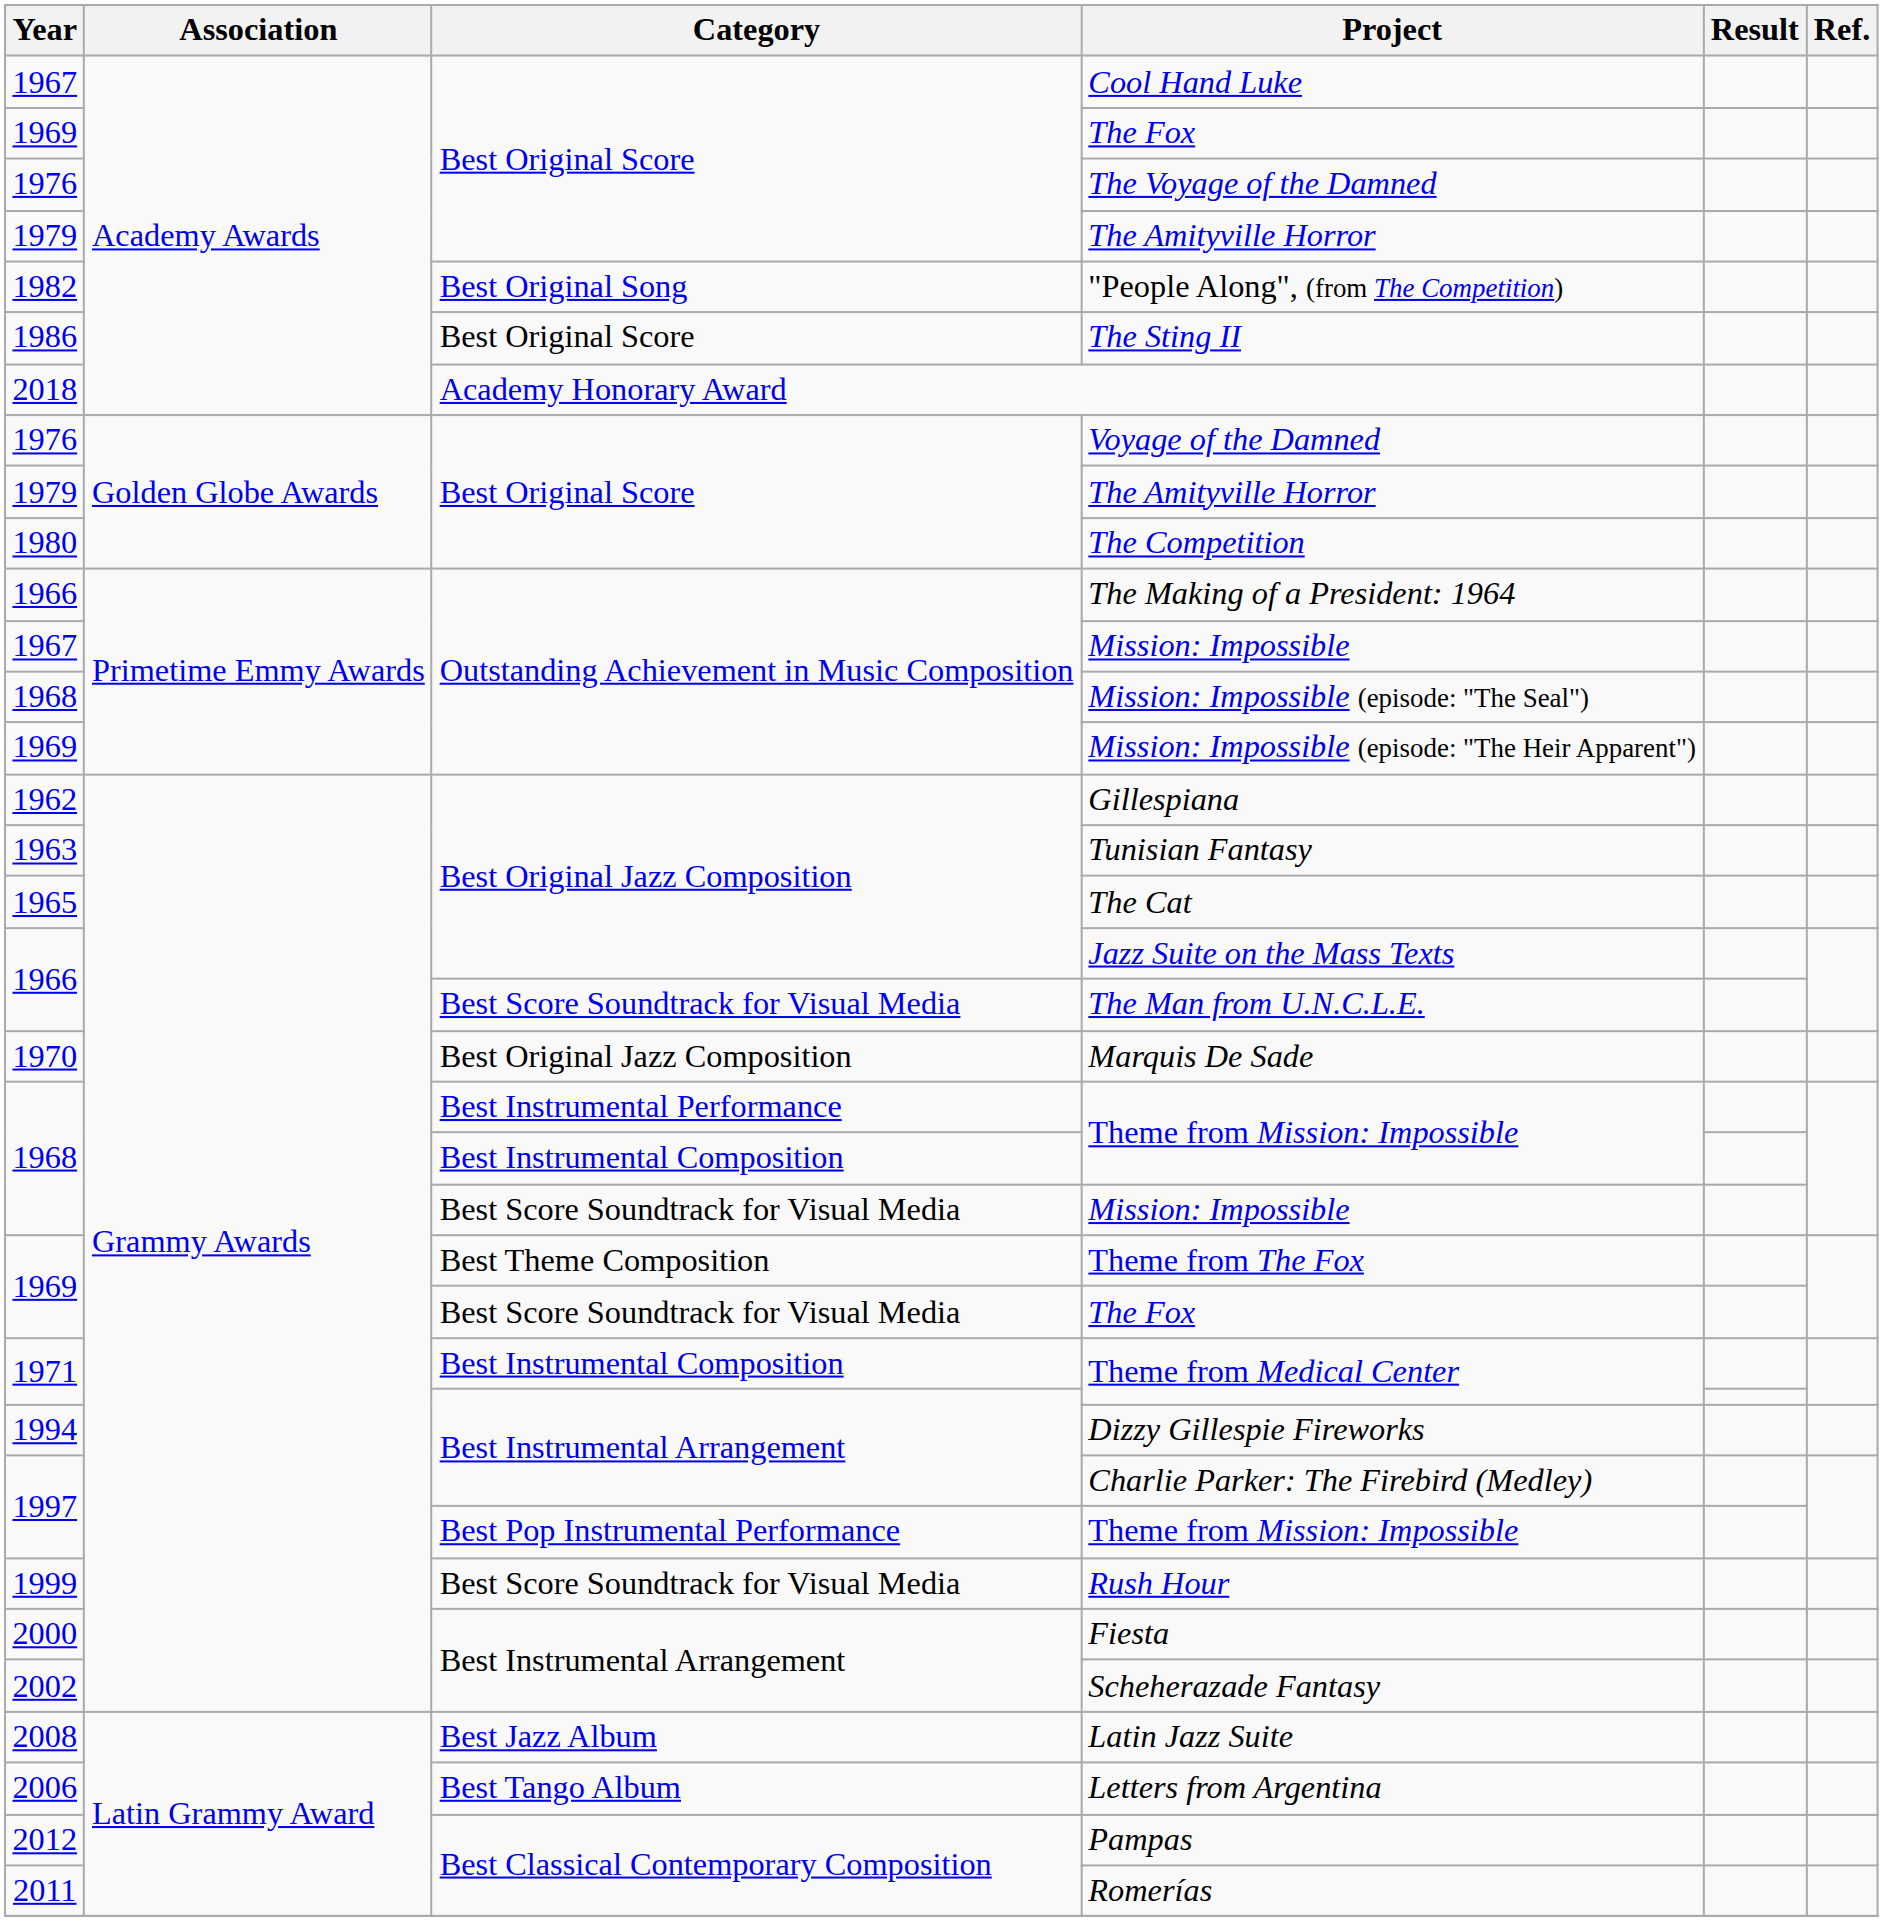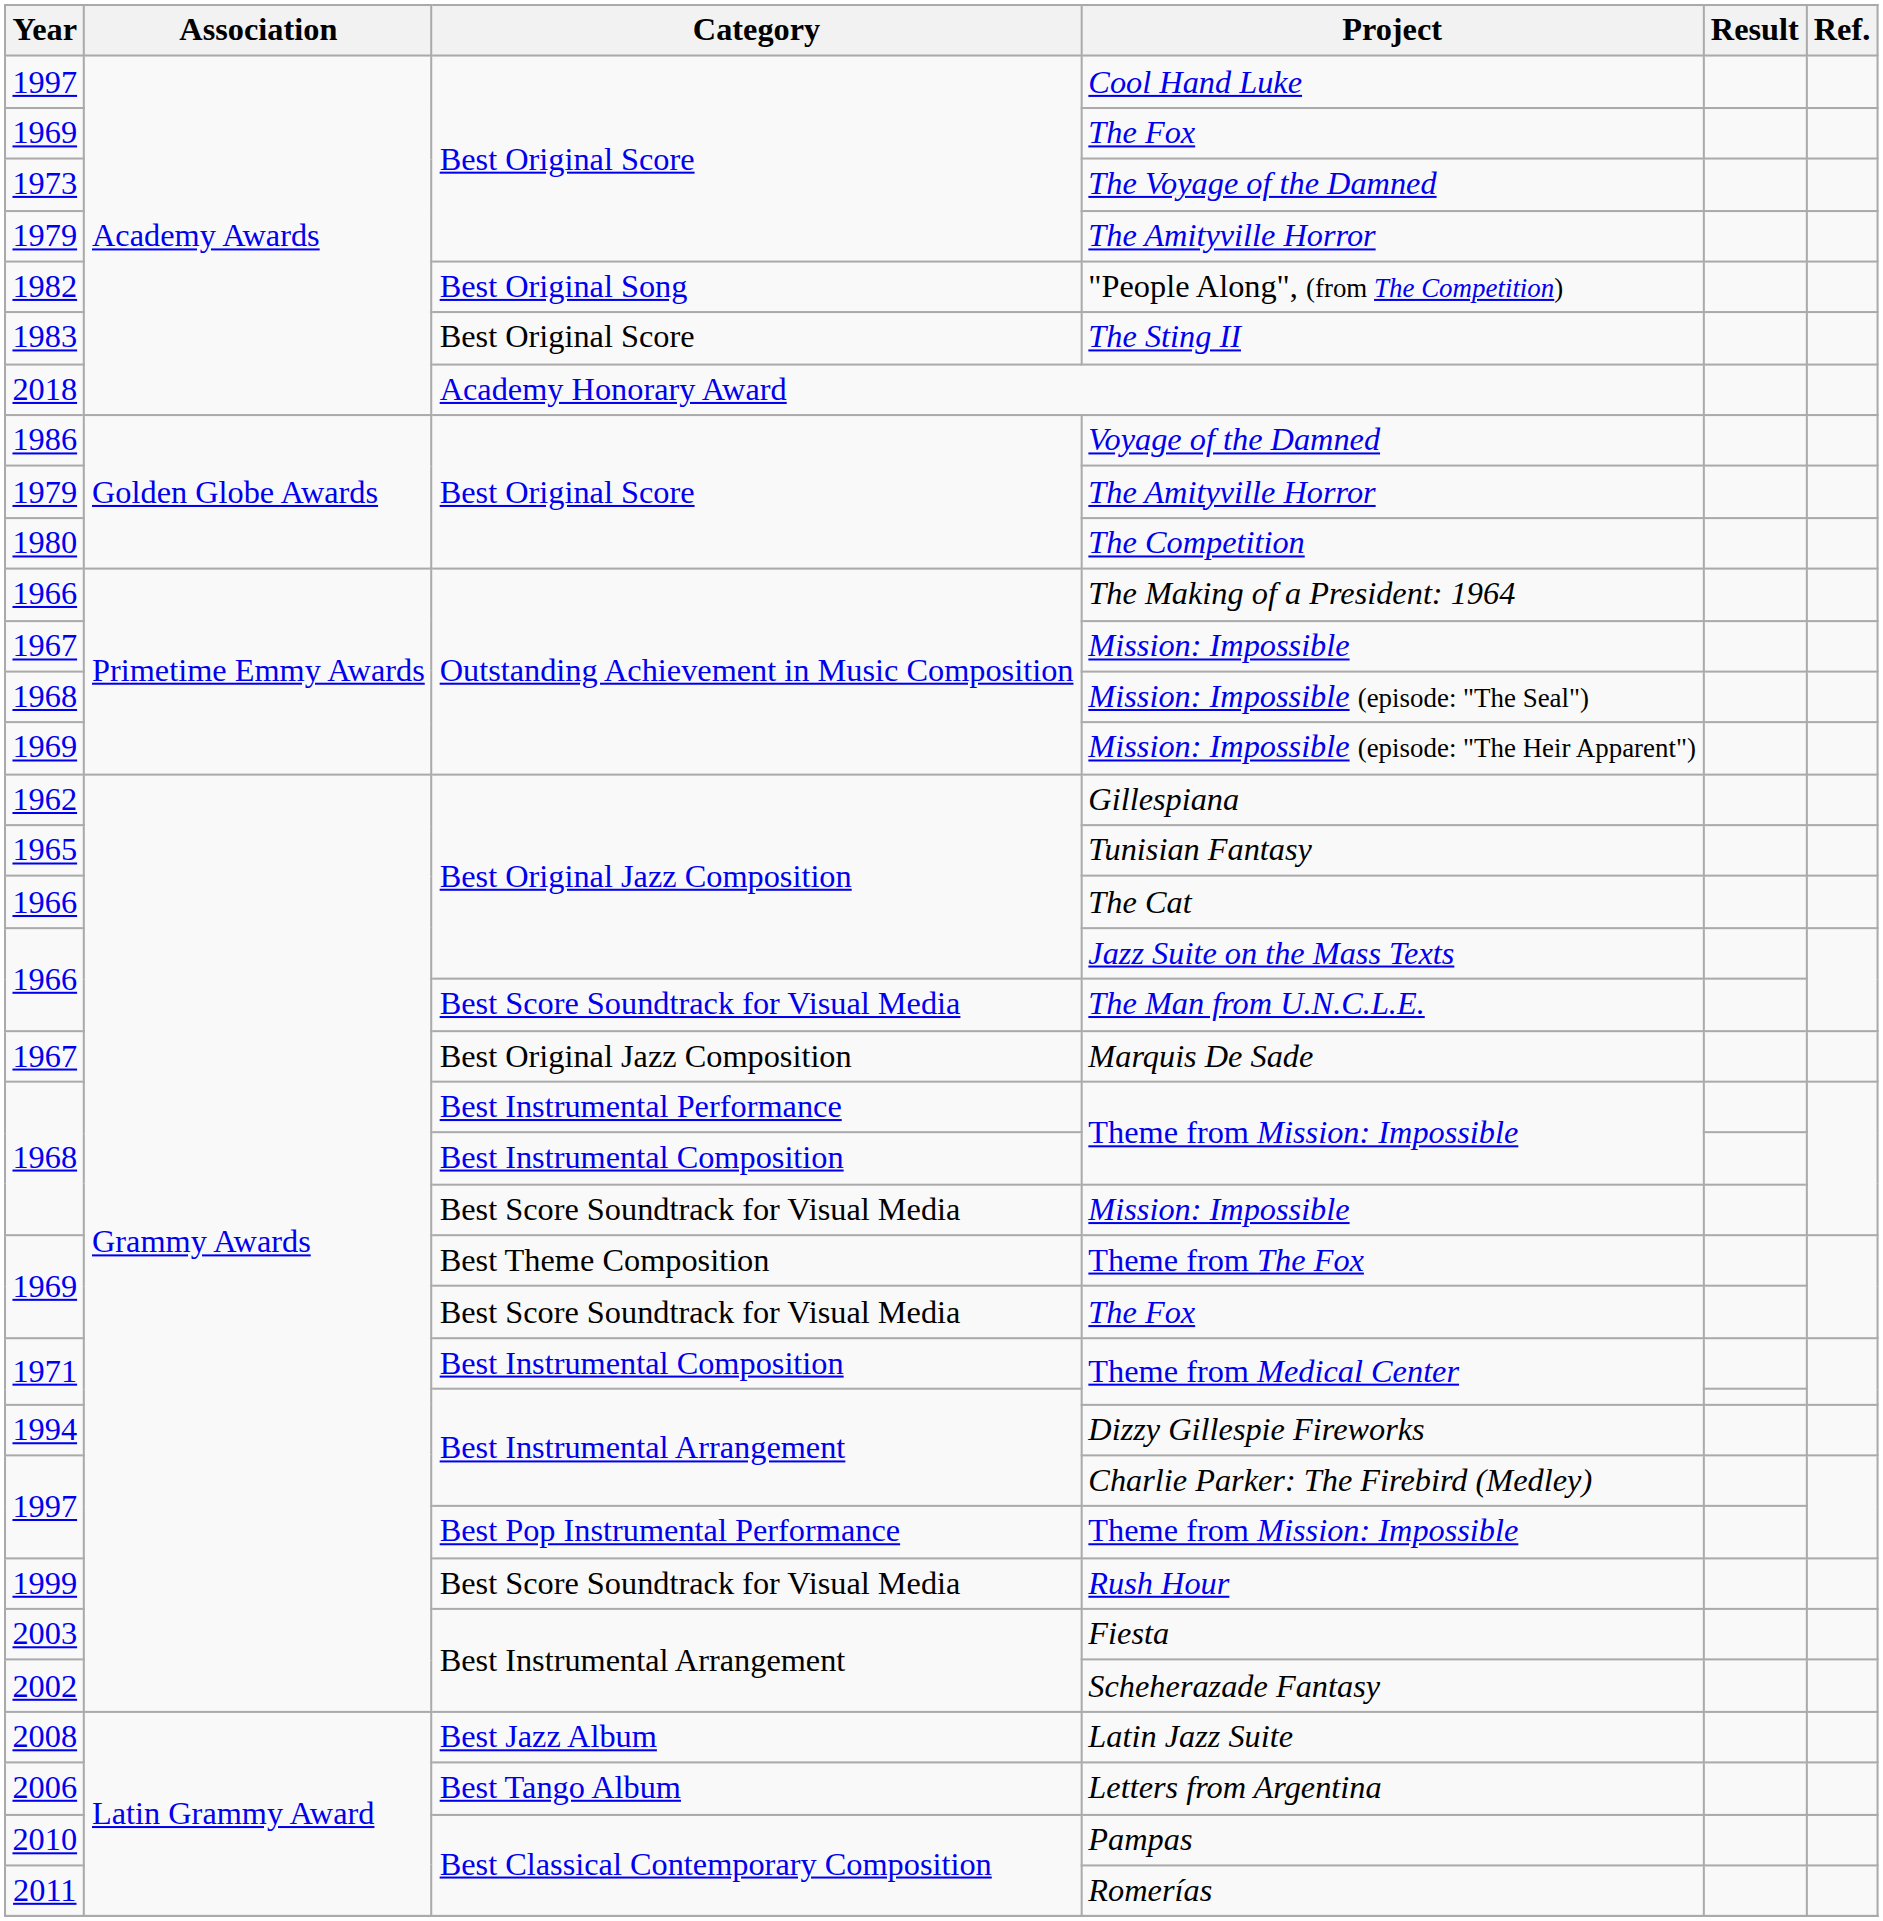 <table class="wikitable sortable">
 <tr>
 <th>Year</th>
 <th>Association</th>
 <th>Category</th>
 <th>Project</th>
 <th>Result</th>
 <th class=unsortable>Ref.</th>
 </tr>
 <tr>
-<td style="text-align:center;"><a href='#'>1967</a></td>
+<td style="text-align:center;"><a href='#'>1997</a></td>
 <td rowspan=7><a href='#'>Academy Awards</a></td>
 <td rowspan=4><a href='#'>Best Original Score</a></td>
 <td><em><a href='#'>Cool Hand Luke</a></em></td>
 <td></td>
 <td style="text-align:center;"></td>
 </tr>
 <tr>
 <td style="text-align:center;"><a href='#'>1969</a></td>
 <td><em><a href='#'>The Fox</a></em></td>
 <td></td>
 <td style="text-align:center;"></td>
 </tr>
 <tr>
-<td style="text-align:center;"><a href='#'>1976</a></td>
+<td style="text-align:center;"><a href='#'>1973</a></td>
 <td><em><a href='#'>The Voyage of the Damned</a></em></td>
 <td></td>
 <td style="text-align:center;"></td>
 </tr>
 <tr>
 <td style="text-align:center;"><a href='#'>1979</a></td>
 <td><em><a href='#'>The Amityville Horror</a></em></td>
 <td></td>
 <td style="text-align:center;"></td>
 </tr>
 <tr>
 <td style="text-align:center;"><a href='#'>1982</a></td>
 <td><a href='#'>Best Original Song</a></td>
 <td>"People Along", <small> (from <em><a href='#'>The Competition</a></em>) </small></td>
 <td></td>
 <td style="text-align:center;"></td>
 </tr>
 <tr>
-<td style="text-align:center;"><a href='#'>1986</a></td>
+<td style="text-align:center;"><a href='#'>1983</a></td>
 <td>Best Original Score</td>
 <td><em><a href='#'>The Sting II</a></em></td>
 <td></td>
 <td style="text-align:center;"></td>
 </tr>
 <tr>
 <td style="text-align:center;"><a href='#'>2018</a></td>
 <td colspan=2><a href='#'>Academy Honorary Award</a></td>
 <td></td>
 <td style="text-align:center;"></td>
 </tr>
 <tr>
-<td style="text-align:center;"><a href='#'>1976</a></td>
+<td style="text-align:center;"><a href='#'>1986</a></td>
 <td rowspan=3><a href='#'>Golden Globe Awards</a></td>
 <td rowspan=3><a href='#'>Best Original Score</a></td>
 <td><em><a href='#'>Voyage of the Damned</a></em></td>
 <td></td>
 <td style="text-align:center;"></td>
 </tr>
 <tr>
 <td style="text-align:center;"><a href='#'>1979</a></td>
 <td><em><a href='#'>The Amityville Horror</a></em></td>
 <td></td>
 <td style="text-align:center;"></td>
 </tr>
 <tr>
 <td style="text-align:center;"><a href='#'>1980</a></td>
 <td><em><a href='#'>The Competition</a></em></td>
 <td></td>
 <td style="text-align:center;"></td>
 </tr>
 <tr>
 <td style="text-align:center;"><a href='#'>1966</a></td>
 <td rowspan=4><a href='#'>Primetime Emmy Awards</a></td>
 <td rowspan=4><a href='#'>Outstanding Achievement in Music Composition</a></td>
 <td><em>The Making of a President: 1964</em></td>
 <td></td>
 <td style="text-align:center;"></td>
 </tr>
 <tr>
 <td style="text-align:center;"><a href='#'>1967</a></td>
 <td><em><a href='#'>Mission: Impossible</a></em></td>
 <td></td>
 <td style="text-align:center;"></td>
 </tr>
 <tr>
 <td style="text-align:center;"><a href='#'>1968</a></td>
 <td><em><a href='#'>Mission: Impossible</a></em> <small> (episode: "The Seal") </small></td>
 <td></td>
 <td style="text-align:center;"></td>
 </tr>
 <tr>
 <td style="text-align:center;"><a href='#'>1969</a></td>
 <td><em><a href='#'>Mission: Impossible</a></em> <small> (episode: "The Heir Apparent") </small></td>
 <td></td>
 <td style="text-align:center;"></td>
 </tr>
 <tr>
 <td style="text-align:center;"><a href='#'>1962</a></td>
 <td rowspan=19><a href='#'>Grammy Awards</a></td>
 <td rowspan=4><a href='#'>Best Original Jazz Composition</a></td>
 <td><em>Gillespiana</em></td>
 <td></td>
 <td style="text-align:center;"></td>
 </tr>
 <tr>
-<td style="text-align:center;"><a href='#'>1963</a></td>
+<td style="text-align:center;"><a href='#'>1965</a></td>
 <td><em>Tunisian Fantasy</em></td>
 <td></td>
 <td style="text-align:center;"></td>
 </tr>
 <tr>
-<td style="text-align:center;"><a href='#'>1965</a></td>
+<td style="text-align:center;"><a href='#'>1966</a></td>
 <td><em>The Cat</em></td>
 <td></td>
 <td style="text-align:center;"></td>
 </tr>
 <tr>
 <td style="text-align:center;", rowspan=2><a href='#'>1966</a></td>
 <td><em><a href='#'>Jazz Suite on the Mass Texts</a></em></td>
 <td></td>
 <td rowspan=2, style="text-align:center;"></td>
 </tr>
 <tr>
 <td><a href='#'>Best Score Soundtrack for Visual Media</a></td>
 <td><em><a href='#'>The Man from U.N.C.L.E.</a></em></td>
 <td></td>
 </tr>
 <tr>
-<td style="text-align:center;"><a href='#'>1970</a></td>
+<td style="text-align:center;"><a href='#'>1967</a></td>
 <td>Best Original Jazz Composition</td>
 <td><em>Marquis De Sade</em></td>
 <td></td>
 <td style="text-align:center;"></td>
 </tr>
 <tr>
 <td style="text-align:center;", rowspan=3><a href='#'>1968</a></td>
 <td><a href='#'>Best Instrumental Performance</a></td>
 <td rowspan=2><a href='#'>Theme from <em>Mission: Impossible</em></a></td>
 <td></td>
 <td rowspan=3, style="text-align:center;"></td>
 </tr>
 <tr>
 <td><a href='#'>Best Instrumental Composition</a></td>
 <td></td>
 </tr>
 <tr>
 <td>Best Score Soundtrack for Visual Media</td>
 <td><a href='#'><em>Mission: Impossible</em></a></td>
 <td></td>
 </tr>
 <tr>
 <td style="text-align:center;", rowspan=2><a href='#'>1969</a></td>
 <td>Best Theme Composition</td>
 <td><a href='#'>Theme from <em>The Fox</em></a></td>
 <td></td>
 <td rowspan=2, style="text-align:center;"></td>
 </tr>
 <tr>
 <td>Best Score Soundtrack for Visual Media</td>
 <td><em><a href='#'>The Fox</a></em></td>
 <td></td>
 </tr>
 <tr>
 <td style="text-align:center;", rowspan=2><a href='#'>1971</a></td>
 <td><a href='#'>Best Instrumental Composition</a></td>
 <td rowspan=2><a href='#'>Theme from <em>Medical Center</em></a></td>
 <td></td>
 <td rowspan=2, style="text-align:center;"></td>
 </tr>
 <tr>
 <td rowspan=3><a href='#'>Best Instrumental Arrangement</a></td>
 <td></td>
 </tr>
 <tr>
 <td style="text-align:center;"><a href='#'>1994</a></td>
 <td><em>Dizzy Gillespie Fireworks</em></td>
 <td></td>
 <td style="text-align:center;"></td>
 </tr>
 <tr>
 <td style="text-align:center;", rowspan=2><a href='#'>1997</a></td>
 <td><em>Charlie Parker: The Firebird (Medley)</em></td>
 <td></td>
 <td rowspan=2, style="text-align:center;"></td>
 </tr>
 <tr>
 <td><a href='#'>Best Pop Instrumental Performance</a></td>
 <td><a href='#'>Theme from <em>Mission: Impossible</em></a></td>
 <td></td>
 </tr>
 <tr>
 <td style="text-align:center;"><a href='#'>1999</a></td>
 <td>Best Score Soundtrack for Visual Media</td>
 <td><em><a href='#'>Rush Hour</a></em></td>
 <td></td>
 <td style="text-align:center;"></td>
 </tr>
 <tr>
-<td style="text-align:center;"><a href='#'>2000</a></td>
+<td style="text-align:center;"><a href='#'>2003</a></td>
 <td rowspan=2>Best Instrumental Arrangement</td>
 <td><em>Fiesta</em></td>
 <td></td>
 <td style="text-align:center;"></td>
 </tr>
 <tr>
 <td style="text-align:center;"><a href='#'>2002</a></td>
 <td><em>Scheherazade Fantasy</em></td>
 <td></td>
 <td style="text-align:center;"></td>
 </tr>
 <tr>
 <td style="text-align:center;"><a href='#'>2008</a></td>
 <td rowspan=4><a href='#'>Latin Grammy Award</a></td>
 <td><a href='#'>Best Jazz Album</a></td>
 <td><em>Latin Jazz Suite</em></td>
 <td></td>
 <td></td>
 </tr>
 <tr>
 <td style="text-align:center;"><a href='#'>2006</a></td>
 <td><a href='#'>Best Tango Album</a></td>
 <td><em>Letters from Argentina</em></td>
 <td></td>
 <td></td>
 </tr>
 <tr>
-<td style="text-align:center;"><a href='#'>2012</a></td>
+<td style="text-align:center;"><a href='#'>2010</a></td>
 <td rowspan=2><a href='#'>Best Classical Contemporary Composition</a></td>
 <td><em>Pampas</em></td>
 <td></td>
 <td></td>
 </tr>
 <tr>
 <td style="text-align:center;"><a href='#'>2011</a></td>
 <td><em>Romerías</em></td>
 <td></td>
 <td></td>
 </tr>
 <tr>
 </tr>
 </table>
